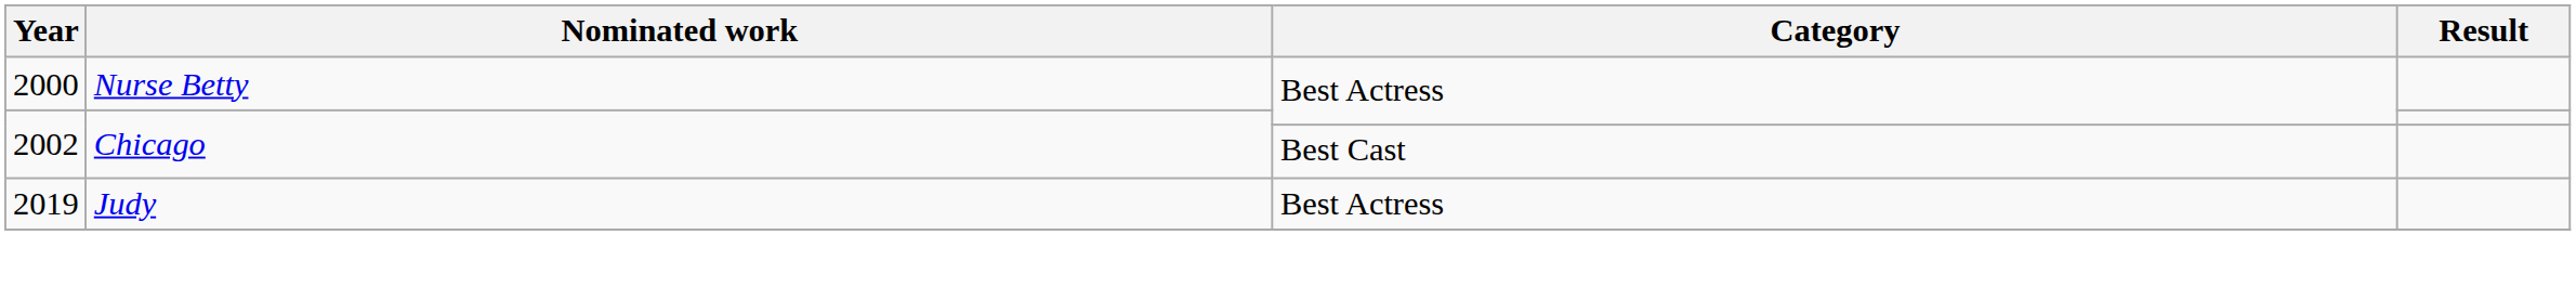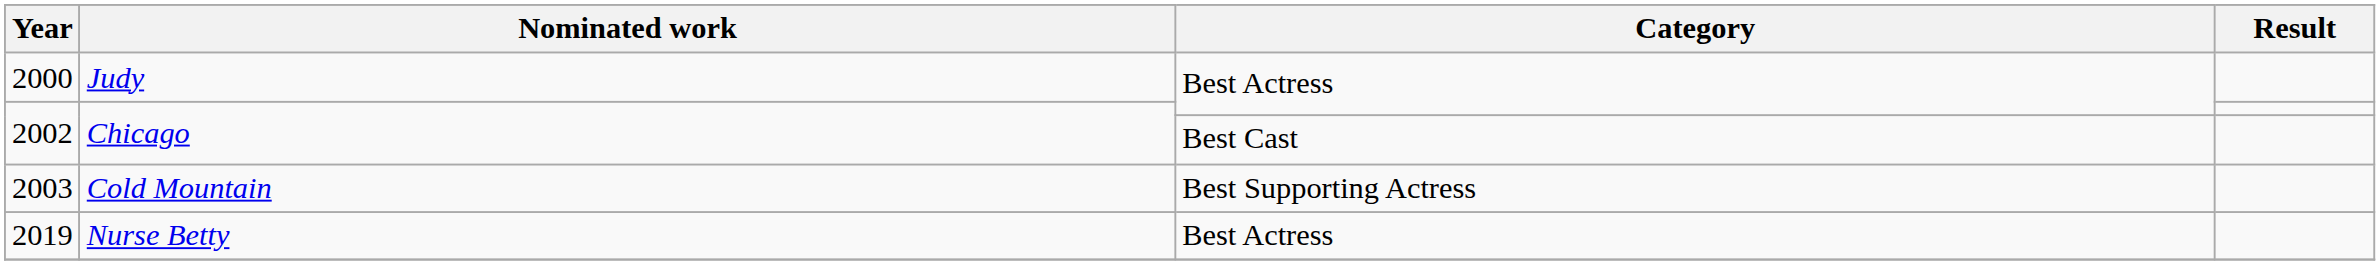 <table class="wikitable sortable">
 <tr>
 <th scope="col" style="width:1em;">Year</th>
 <th scope="col" style="width:39em;">Nominated work</th>
 <th scope="col" style="width:37em;">Category</th>
 <th scope="col" style="width:5em;">Result</th>
 </tr>
 <tr>
 <td>2000</td>
-<td><em><a href='#'>Nurse Betty</a></em></td>
+<td><em><a href='#'>Judy</a></em></td>
 <td rowspan="2">Best Actress</td>
 <td></td>
 </tr>
 <tr>
 <td rowspan="2">2002</td>
 <td rowspan="2"><em><a href='#'>Chicago</a></em></td>
 <td></td>
 </tr>
 <tr>
 <td>Best Cast</td>
 <td></td>
 </tr>
 <tr>
+<td>2003</td>
+<td><em><a href='#'>Cold Mountain</a></em></td>
+<td>Best Supporting Actress</td>
+<td></td>
+</tr>
+<tr>
 <td>2019</td>
-<td><em><a href='#'>Judy</a></em></td>
+<td><em><a href='#'>Nurse Betty</a></em></td>
 <td>Best Actress</td>
 <td></td>
 </tr>
 <tr>
 </tr>
 </table>
